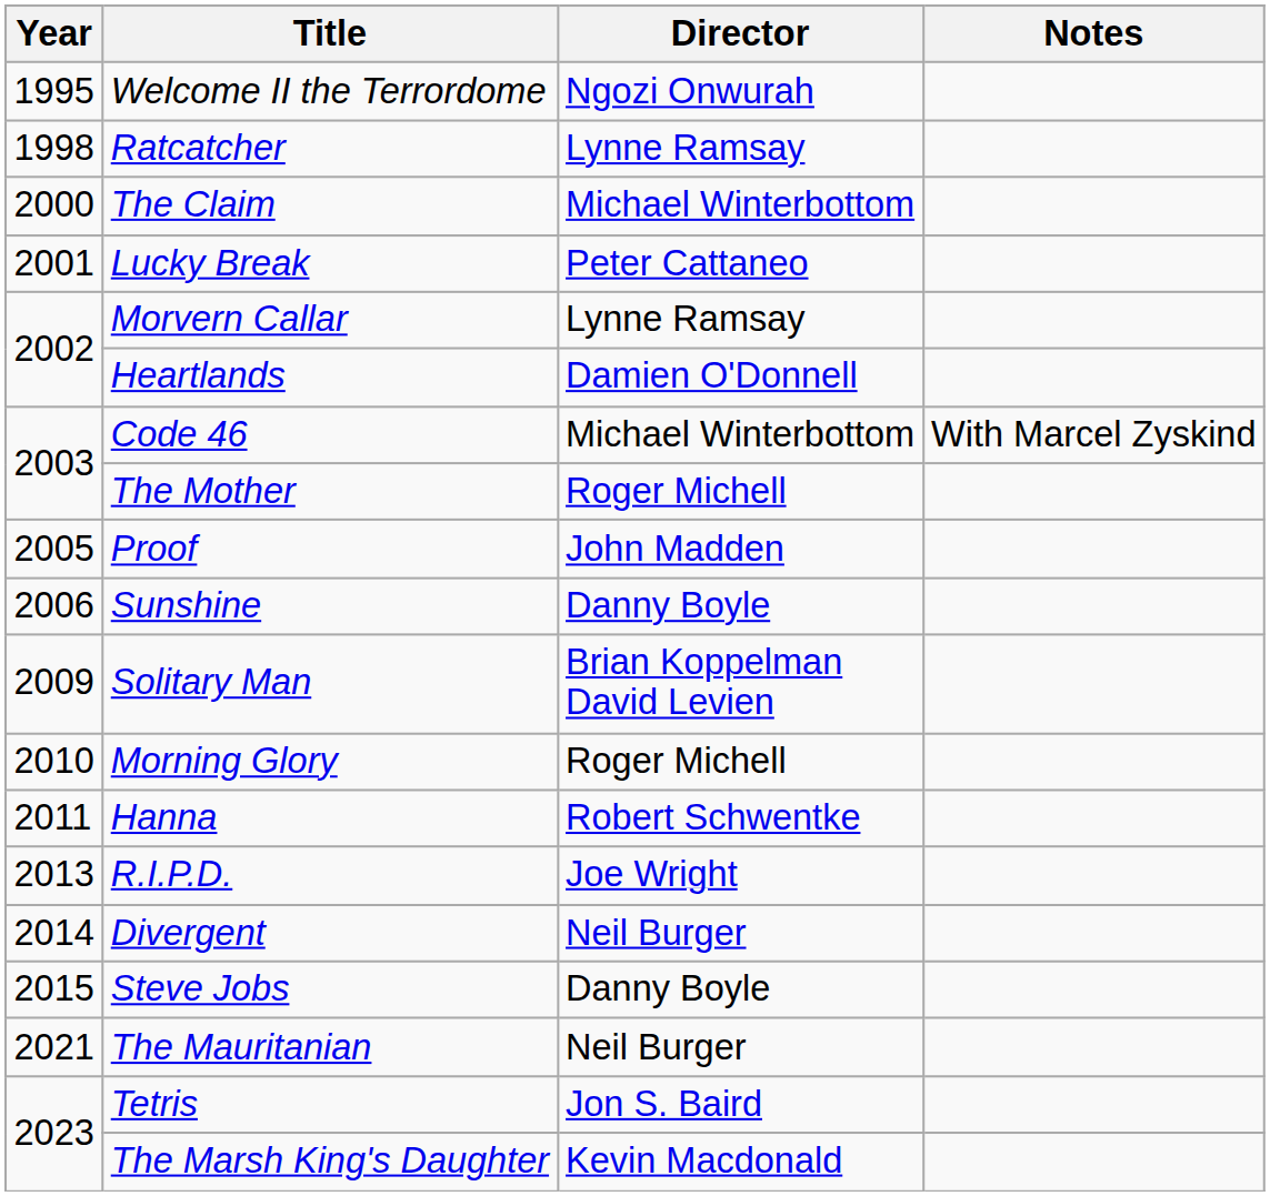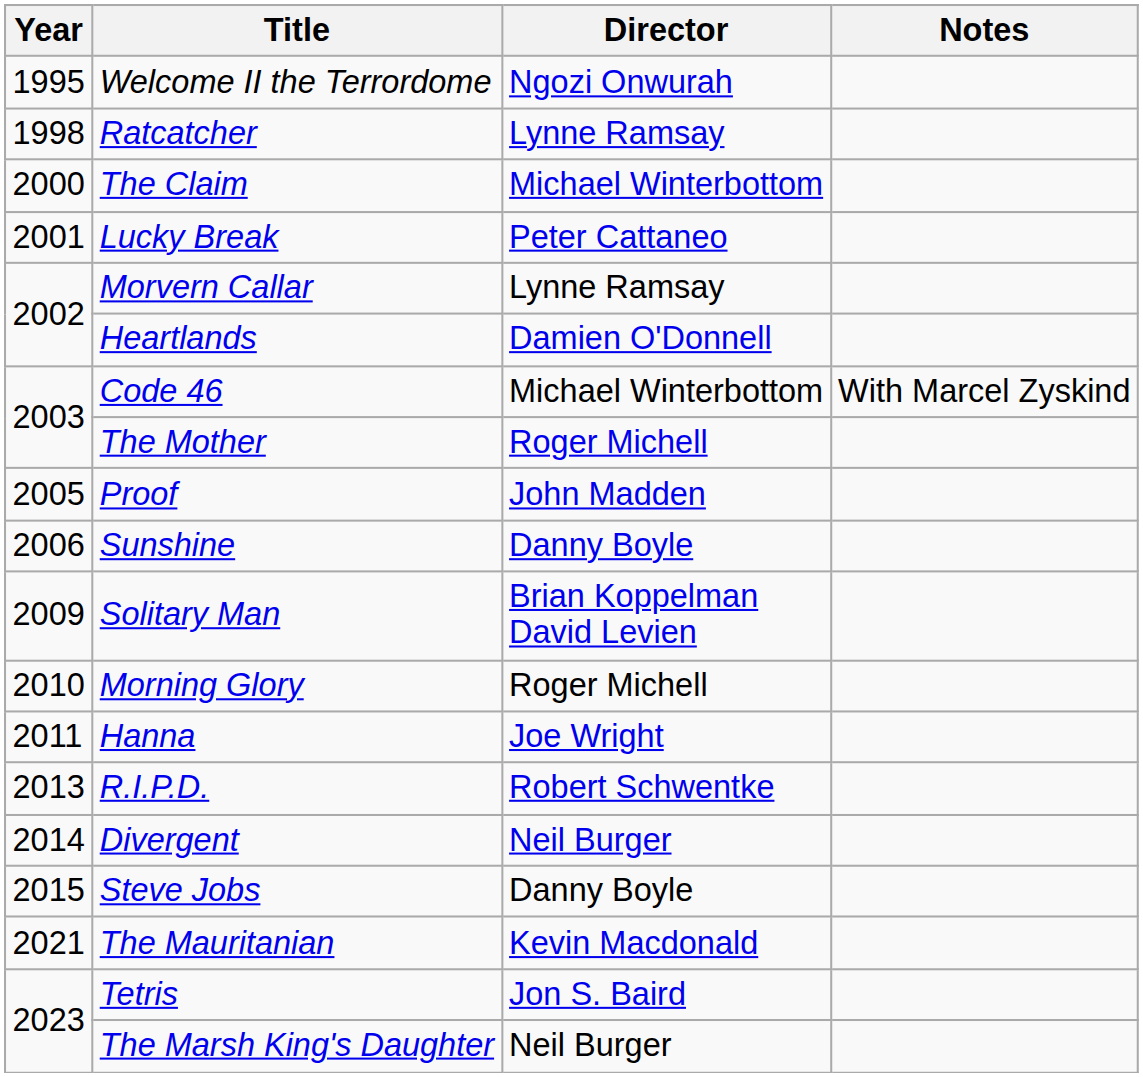 <table class="wikitable">
 <tr>
 <th>Year</th>
 <th>Title</th>
 <th>Director</th>
 <th>Notes</th>
 </tr>
 <tr>
 <td>1995</td>
 <td><em>Welcome II the Terrordome</em></td>
 <td><a href='#'>Ngozi Onwurah</a></td>
 <td></td>
 </tr>
 <tr>
 <td>1998</td>
 <td><em><a href='#'>Ratcatcher</a></em></td>
 <td><a href='#'>Lynne Ramsay</a></td>
 <td></td>
 </tr>
 <tr>
 <td>2000</td>
 <td><em><a href='#'>The Claim</a></em></td>
 <td><a href='#'>Michael Winterbottom</a></td>
 <td></td>
 </tr>
 <tr>
 <td>2001</td>
 <td><em><a href='#'>Lucky Break</a></em></td>
 <td><a href='#'>Peter Cattaneo</a></td>
 <td></td>
 </tr>
 <tr>
 <td rowspan=2>2002</td>
 <td><em><a href='#'>Morvern Callar</a></em></td>
 <td>Lynne Ramsay</td>
 <td></td>
 </tr>
 <tr>
 <td><em><a href='#'>Heartlands</a></em></td>
 <td><a href='#'>Damien O'Donnell</a></td>
 <td></td>
 </tr>
 <tr>
 <td rowspan=2>2003</td>
 <td><em><a href='#'>Code 46</a></em></td>
 <td>Michael Winterbottom</td>
 <td>With Marcel Zyskind</td>
 </tr>
 <tr>
 <td><em><a href='#'>The Mother</a></em></td>
 <td><a href='#'>Roger Michell</a></td>
 <td></td>
 </tr>
 <tr>
 <td>2005</td>
 <td><em><a href='#'>Proof</a></em></td>
 <td><a href='#'>John Madden</a></td>
 <td></td>
 </tr>
 <tr>
 <td>2006</td>
 <td><em><a href='#'>Sunshine</a></em></td>
 <td><a href='#'>Danny Boyle</a></td>
 <td></td>
 </tr>
 <tr>
 <td>2009</td>
 <td><em><a href='#'>Solitary Man</a></em></td>
 <td><a href='#'>Brian Koppelman</a><br><a href='#'>David Levien</a></td>
 <td></td>
 </tr>
 <tr>
 <td>2010</td>
 <td><em><a href='#'>Morning Glory</a></em></td>
 <td>Roger Michell</td>
 <td></td>
 </tr>
 <tr>
 <td>2011</td>
 <td><em><a href='#'>Hanna</a></em></td>
-<td><a href='#'>Robert Schwentke</a></td>
+<td><a href='#'>Joe Wright</a></td>
 <td></td>
 </tr>
 <tr>
 <td>2013</td>
 <td><em><a href='#'>R.I.P.D.</a></em></td>
-<td><a href='#'>Joe Wright</a></td>
+<td><a href='#'>Robert Schwentke</a></td>
 <td></td>
 </tr>
 <tr>
 <td>2014</td>
 <td><em><a href='#'>Divergent</a></em></td>
 <td><a href='#'>Neil Burger</a></td>
 <td></td>
 </tr>
 <tr>
 <td>2015</td>
 <td><em><a href='#'>Steve Jobs</a></em></td>
 <td>Danny Boyle</td>
 <td></td>
 </tr>
 <tr>
 <td>2021</td>
 <td><em><a href='#'>The Mauritanian</a></em></td>
-<td>Neil Burger</td>
+<td><a href='#'>Kevin Macdonald</a></td>
 <td></td>
 </tr>
 <tr>
 <td rowspan=2>2023</td>
 <td><em><a href='#'>Tetris</a></em></td>
 <td><a href='#'>Jon S. Baird</a></td>
 <td></td>
 </tr>
 <tr>
 <td><em><a href='#'>The Marsh King's Daughter</a></em></td>
-<td><a href='#'>Kevin Macdonald</a></td>
+<td>Neil Burger</td>
 <td></td>
 </tr>
 </table>
